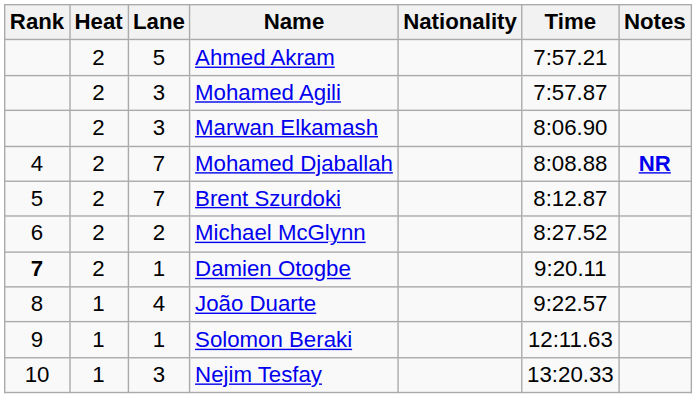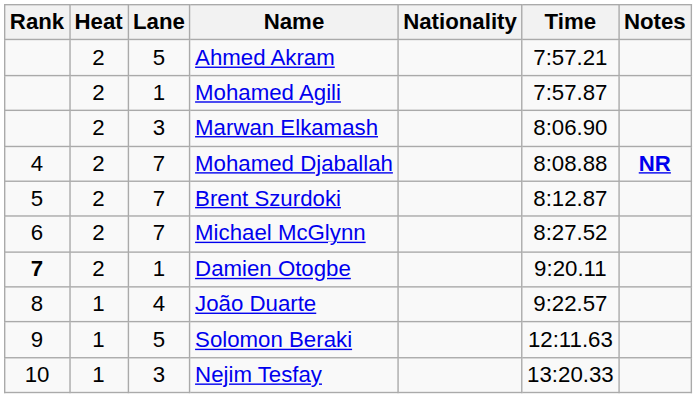 <table class="wikitable sortable" style="text-align:center">
 <tr>
 <th>Rank</th>
 <th>Heat</th>
 <th>Lane</th>
 <th>Name</th>
 <th>Nationality</th>
 <th>Time</th>
 <th>Notes</th>
 </tr>
 <tr>
 <td></td>
 <td>2</td>
 <td>5</td>
 <td align=left><a href='#'>Ahmed Akram</a></td>
 <td align=left></td>
 <td>7:57.21</td>
 <td></td>
 </tr>
 <tr>
 <td></td>
 <td>2</td>
-<td>3</td>
+<td>1</td>
 <td align=left><a href='#'>Mohamed Agili</a></td>
 <td align=left></td>
 <td>7:57.87</td>
 <td></td>
 </tr>
 <tr>
 <td></td>
 <td>2</td>
 <td>3</td>
 <td align=left><a href='#'>Marwan Elkamash</a></td>
 <td align=left></td>
 <td>8:06.90</td>
 <td></td>
 </tr>
 <tr>
 <td>4</td>
 <td>2</td>
 <td>7</td>
 <td align=left><a href='#'>Mohamed Djaballah</a></td>
 <td align=left></td>
 <td>8:08.88</td>
 <td><strong><a href='#'>NR</a></strong></td>
 </tr>
 <tr>
 <td>5</td>
 <td>2</td>
 <td>7</td>
 <td align=left><a href='#'>Brent Szurdoki</a></td>
 <td align=left></td>
 <td>8:12.87</td>
 <td></td>
 </tr>
 <tr>
 <td>6</td>
 <td>2</td>
-<td>2</td>
+<td>7</td>
 <td align=left><a href='#'>Michael McGlynn</a></td>
 <td align=left></td>
 <td>8:27.52</td>
 <td></td>
 </tr>
 <tr>
 <td><strong>7</strong></td>
 <td>2</td>
 <td>1</td>
 <td align=left><a href='#'>Damien Otogbe</a></td>
 <td align=left></td>
 <td>9:20.11</td>
 <td></td>
 </tr>
 <tr>
 <td>8</td>
 <td>1</td>
 <td>4</td>
 <td align=left><a href='#'>João Duarte</a></td>
 <td align=left></td>
 <td>9:22.57</td>
 <td></td>
 </tr>
 <tr>
 <td>9</td>
 <td>1</td>
-<td>1</td>
+<td>5</td>
 <td align=left><a href='#'>Solomon Beraki</a></td>
 <td align=left></td>
 <td>12:11.63</td>
 <td></td>
 </tr>
 <tr>
 <td>10</td>
 <td>1</td>
 <td>3</td>
 <td align=left><a href='#'>Nejim Tesfay</a></td>
 <td align=left></td>
 <td>13:20.33</td>
 <td></td>
 </tr>
 </table>
